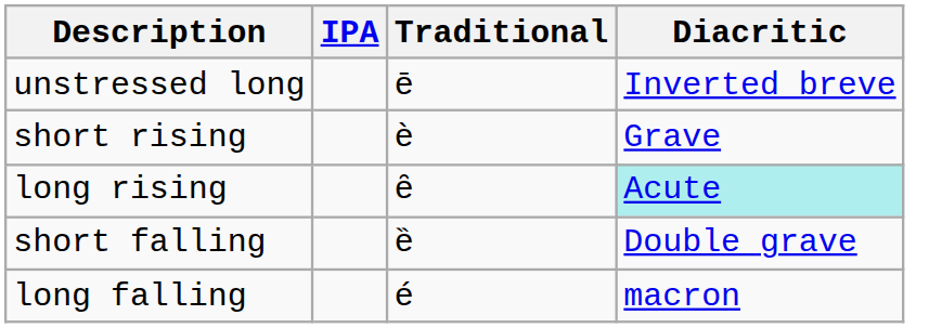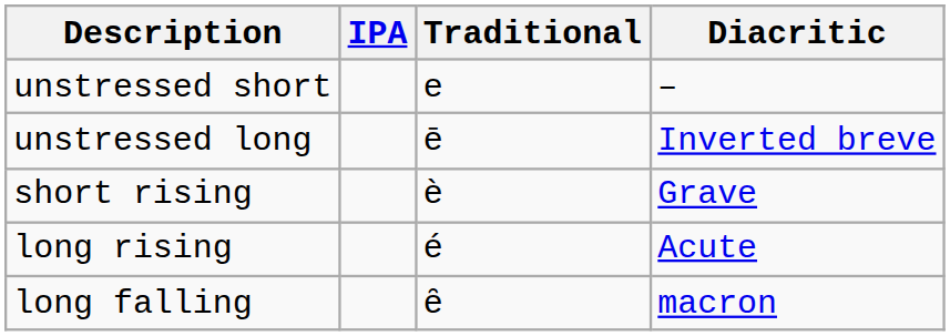 <table class="wikitable">
 <tr>
 <th>Description</th>
 <th><a href='#'>IPA</a></th>
 <th>Traditional</th>
 <th>Diacritic</th>
+</tr>
+<tr>
+<td>unstressed short</td>
+<td></td>
+<td>e</td>
+<td>–</td>
 </tr>
 <tr>
 <td>unstressed long</td>
 <td></td>
 <td>ē</td>
 <td><a href='#'>Inverted breve</a></td>
 </tr>
 <tr>
 <td>short rising</td>
 <td></td>
 <td>è</td>
 <td><a href='#'>Grave</a></td>
 </tr>
 <tr>
 <td>long rising</td>
 <td></td>
-<td>ȇ</td>
-<td style="background: paleturquoise;"><a href='#'>Acute</a></td>
-</tr>
-<tr>
-<td>short falling</td>
-<td></td>
-<td>ȅ</td>
-<td><a href='#'>Double grave</a></td>
+<td>é</td>
+<td><a href='#'>Acute</a></td>
 </tr>
 <tr>
 <td>long falling</td>
 <td></td>
-<td>é</td>
+<td>ȇ</td>
 <td><a href='#'>macron</a></td>
 </tr>
 </table>
